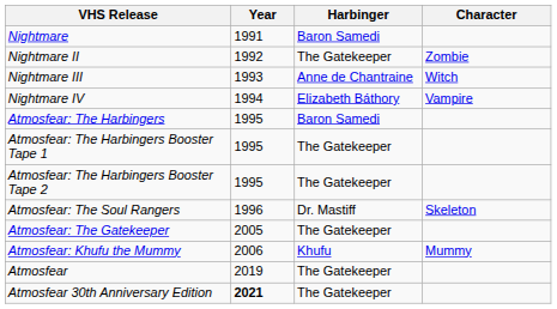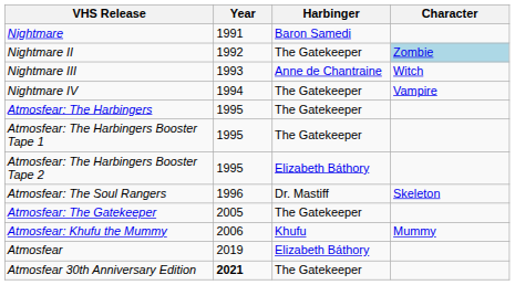 <table class="wikitable">
 <tr>
 <th style="width:270px;">VHS Release</th>
 <th style="width:70px;">Year</th>
 <th style="width:150px;">Harbinger</th>
 <th style="width:150px;">Character</th>
 </tr>
 <tr>
 <td><em><a href='#'>Nightmare</a></em></td>
 <td>1991</td>
 <td><a href='#'>Baron Samedi</a></td>
 <td></td>
 </tr>
 <tr>
 <td><em>Nightmare II</em></td>
 <td>1992</td>
 <td>The Gatekeeper</td>
-<td><a href='#'>Zombie</a></td>
+<td style="background: lightblue;"><a href='#'>Zombie</a></td>
 </tr>
 <tr>
 <td><em>Nightmare III</em></td>
 <td>1993</td>
 <td><a href='#'>Anne de Chantraine</a></td>
 <td><a href='#'>Witch</a></td>
 </tr>
 <tr>
 <td><em>Nightmare IV</em></td>
 <td>1994</td>
-<td><a href='#'>Elizabeth Báthory</a></td>
+<td>The Gatekeeper</td>
 <td><a href='#'>Vampire</a></td>
 </tr>
 <tr>
 <td><em><a href='#'>Atmosfear: The Harbingers</a></em></td>
 <td>1995</td>
-<td><a href='#'>Baron Samedi</a></td>
+<td>The Gatekeeper</td>
 <td></td>
 </tr>
 <tr>
 <td><em>Atmosfear: The Harbingers Booster Tape 1</em></td>
 <td>1995</td>
 <td>The Gatekeeper</td>
 <td></td>
 </tr>
 <tr>
 <td><em>Atmosfear: The Harbingers Booster Tape 2</em></td>
 <td>1995</td>
-<td>The Gatekeeper</td>
+<td><a href='#'>Elizabeth Báthory</a></td>
 <td></td>
 </tr>
 <tr>
 <td><em>Atmosfear: The Soul Rangers</em></td>
 <td>1996</td>
 <td>Dr. Mastiff</td>
 <td><a href='#'>Skeleton</a></td>
 </tr>
 <tr>
 <td><em><a href='#'>Atmosfear: The Gatekeeper</a></em></td>
 <td>2005</td>
 <td>The Gatekeeper</td>
 <td></td>
 </tr>
 <tr>
 <td><em><a href='#'>Atmosfear: Khufu the Mummy</a></em></td>
 <td>2006</td>
 <td><a href='#'>Khufu</a></td>
 <td><a href='#'>Mummy</a></td>
 </tr>
 <tr>
 <td><em>Atmosfear</em></td>
 <td>2019</td>
-<td>The Gatekeeper</td>
+<td><a href='#'>Elizabeth Báthory</a></td>
 <td></td>
 </tr>
 <tr>
 <td><em>Atmosfear 30th Anniversary Edition</em></td>
 <td><strong>2021</strong></td>
 <td>The Gatekeeper</td>
 <td></td>
 </tr>
 </table>
